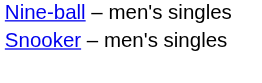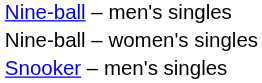 <table>
 <tr>
 <td><br></td>
 <td></td>
 <td></td>
 <td></td>
 </tr>
 <tr>
 <td><a href='#'>Nine-ball</a> – men's singles <br></td>
 <td></td>
 <td></td>
 <td></td>
 </tr>
 <tr>
+<td>Nine-ball – women's singles <br></td>
+<td></td>
+<td></td>
+<td></td>
+</tr>
+<tr>
 <td><a href='#'>Snooker</a> – men's singles <br></td>
 <td></td>
 <td></td>
 <td></td>
 </tr>
 </table>
